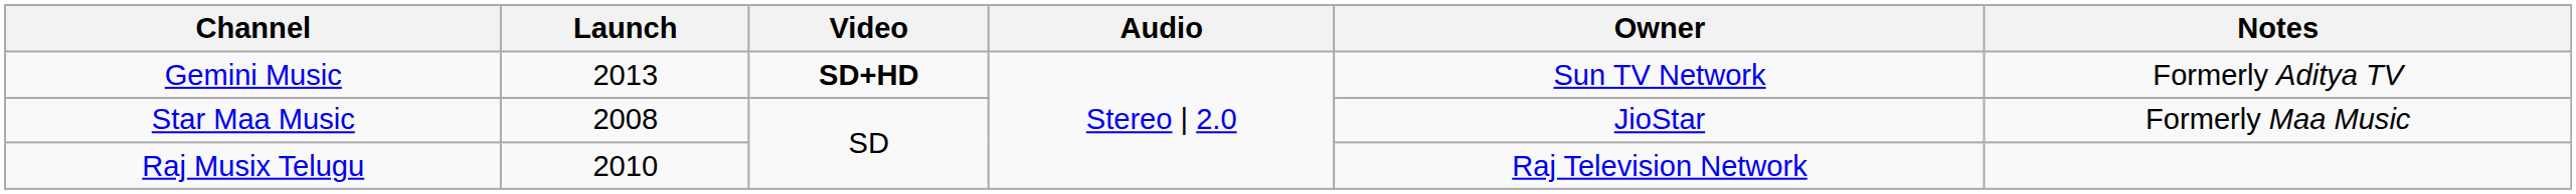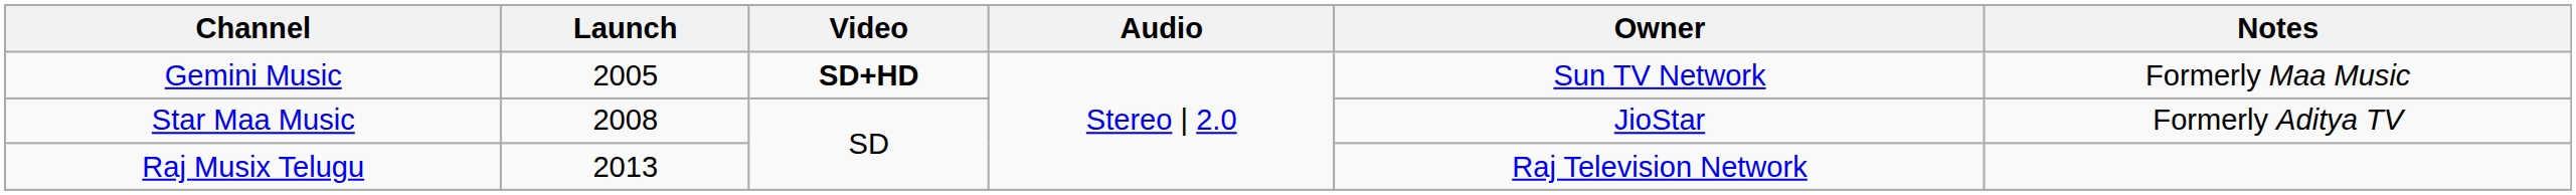 <table class="wikitable sortable" style="border-collapse:collapse; font-size: 90%; text-align:center" width="100%">
 <tr>
 <th>Channel</th>
 <th>Launch</th>
 <th>Video</th>
 <th>Audio</th>
 <th>Owner</th>
 <th>Notes</th>
 </tr>
 <tr>
 <td><a href='#'>Gemini Music</a></td>
-<td>2013</td>
+<td>2005</td>
 <td><strong>SD+HD</strong></td>
 <td rowspan="3"><a href='#'>Stereo</a> | <a href='#'>2.0</a></td>
 <td><a href='#'>Sun TV Network</a></td>
-<td>Formerly <em>Aditya TV</em></td>
+<td>Formerly <em>Maa Music</em></td>
 </tr>
 <tr>
 <td><a href='#'>Star Maa Music</a></td>
 <td>2008</td>
 <td rowspan="2">SD</td>
 <td><a href='#'>JioStar</a></td>
-<td>Formerly <em>Maa Music</em></td>
+<td>Formerly <em>Aditya TV</em></td>
 </tr>
 <tr>
 <td><a href='#'>Raj Musix Telugu</a></td>
-<td>2010</td>
+<td>2013</td>
 <td><a href='#'>Raj Television Network</a></td>
 <td></td>
 </tr>
 </table>
